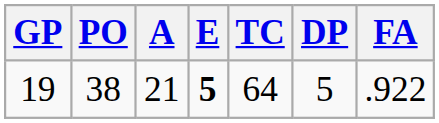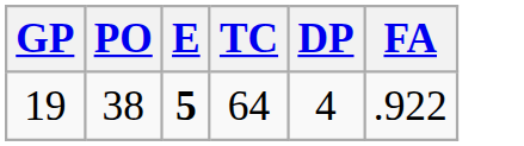 <table class="wikitable">
 <tr>
 <th><a href='#'>GP</a></th>
 <th><a href='#'>PO</a></th>
-<th><a href='#'>A</a></th>
 <th><a href='#'>E</a></th>
 <th><a href='#'>TC</a></th>
 <th><a href='#'>DP</a></th>
 <th><a href='#'>FA</a></th>
 </tr>
 <tr align=center>
 <td>19</td>
 <td>38</td>
-<td>21</td>
 <td><strong>5</strong></td>
 <td>64</td>
-<td>5</td>
+<td>4</td>
 <td>.922</td>
 </tr>
 </table>
